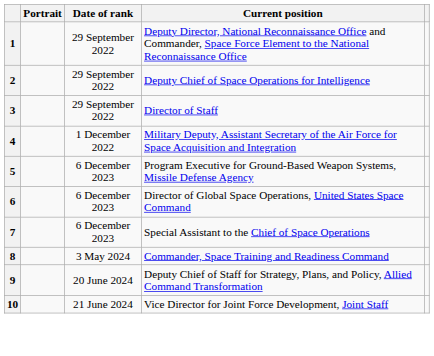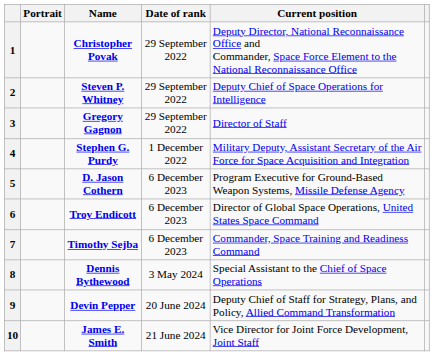 <table class="wikitable" style="text-align: center;">
 <tr>
 <th></th>
 <th>Portrait</th>
+<th>Name</th>
 <th>Date of rank</th>
 <th>Current position</th>
 <th></th>
 </tr>
 <tr>
 <th>1</th>
 <td></td>
+<td><strong><a href='#'>Christopher Povak</a></strong></td>
 <td>29 September 2022</td>
 <td align ="left"><a href='#'>Deputy Director, National Reconnaissance Office</a> and<br>Commander, <a href='#'>Space Force Element to the National Reconnaissance Office</a></td>
 <td></td>
 </tr>
 <tr>
 <th>2</th>
 <td></td>
+<td><strong><a href='#'>Steven P. Whitney</a></strong></td>
 <td>29 September 2022</td>
 <td align ="left"><a href='#'>Deputy Chief of Space Operations for Intelligence</a></td>
 <td></td>
 </tr>
 <tr>
 <th>3</th>
 <td></td>
+<td><strong><a href='#'>Gregory Gagnon</a></strong></td>
 <td>29 September 2022</td>
 <td align="left"><a href='#'>Director of Staff</a></td>
 <td></td>
 </tr>
 <tr>
 <th>4</th>
 <td></td>
+<td><strong><a href='#'>Stephen G. Purdy</a></strong></td>
 <td>1 December 2022</td>
 <td align ="left"><a href='#'>Military Deputy, Assistant Secretary of the Air Force for Space Acquisition and Integration</a></td>
 <td></td>
 </tr>
 <tr>
 <th>5</th>
 <td></td>
+<td><strong><a href='#'>D. Jason Cothern</a></strong></td>
 <td>6 December 2023</td>
 <td align ="left">Program Executive for Ground-Based Weapon Systems, <a href='#'>Missile Defense Agency</a></td>
 <td></td>
 </tr>
 <tr>
 <th>6</th>
 <td></td>
+<td><strong><a href='#'>Troy Endicott</a></strong></td>
 <td>6 December 2023</td>
 <td align ="left">Director of Global Space Operations, <a href='#'>United States Space Command</a></td>
 <td></td>
 </tr>
 <tr>
 <th>7</th>
 <td></td>
+<td><strong><a href='#'>Timothy Sejba</a></strong></td>
 <td>6 December 2023</td>
-<td align ="left">Special Assistant to the <a href='#'>Chief of Space Operations</a></td>
+<td align ="left"><a href='#'>Commander, Space Training and Readiness Command</a></td>
 <td></td>
 </tr>
 <tr>
 <th>8</th>
 <td></td>
+<td><strong><a href='#'>Dennis Bythewood</a></strong></td>
 <td>3 May 2024</td>
-<td align ="left"><a href='#'>Commander, Space Training and Readiness Command</a></td>
+<td align ="left">Special Assistant to the <a href='#'>Chief of Space Operations</a></td>
 <td></td>
 </tr>
 <tr>
 <th>9</th>
 <td></td>
+<td><strong><a href='#'>Devin Pepper</a></strong></td>
 <td>20 June 2024</td>
 <td align ="left">Deputy Chief of Staff for Strategy, Plans, and Policy, <a href='#'>Allied Command Transformation</a></td>
 <td></td>
 </tr>
 <tr>
 <th>10</th>
 <td></td>
+<td><strong><a href='#'>James E. Smith</a></strong></td>
 <td>21 June 2024</td>
 <td align ="left">Vice Director for Joint Force Development, <a href='#'>Joint Staff</a></td>
 <td></td>
 </tr>
 </table>
